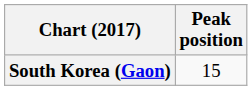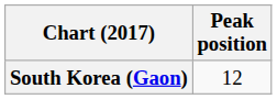 <table class="wikitable plainrowheaders sortable" style="text-align:center">
 <tr>
 <th>Chart (2017)</th>
 <th>Peak<br>position</th>
 </tr>
 <tr>
 <th scope="row">South Korea (<a href='#'>Gaon</a>)</th>
-<td>15</td>
+<td>12</td>
 </tr>
 </table>
